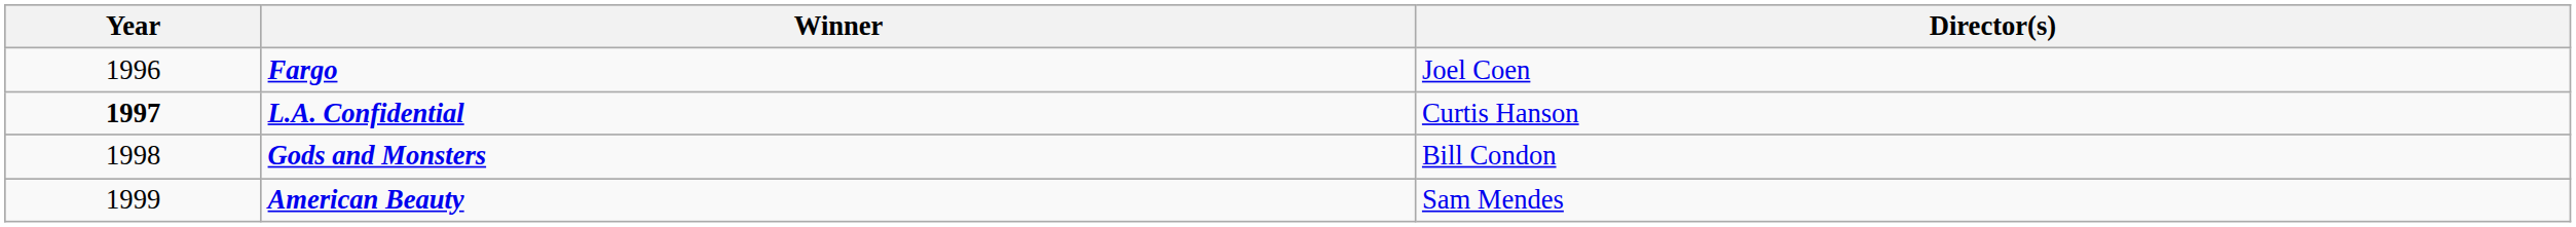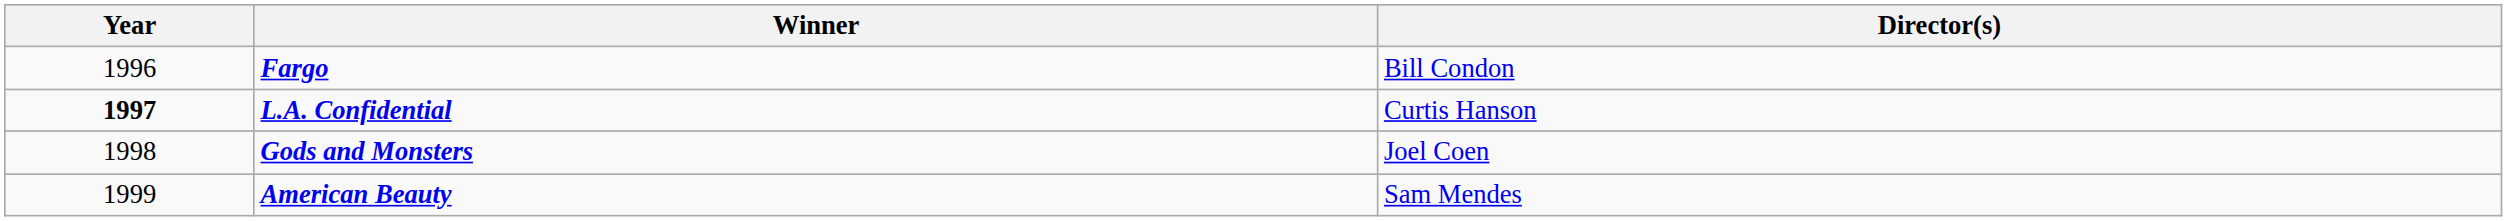 <table class="wikitable" width="95%" cellpadding="5">
 <tr>
 <th width="10%">Year</th>
 <th width="45%">Winner</th>
 <th width="45%">Director(s)</th>
 </tr>
 <tr>
 <td style="text-align:center;">1996</td>
 <td><strong> <em><a href='#'>Fargo</a></em> </strong></td>
-<td><a href='#'>Joel Coen</a></td>
+<td><a href='#'>Bill Condon</a></td>
 </tr>
 <tr>
 <td style="text-align:center;"><strong>1997</strong></td>
 <td><strong> <em><a href='#'>L.A. Confidential</a></em> </strong></td>
 <td><a href='#'>Curtis Hanson</a></td>
 </tr>
 <tr>
 <td style="text-align:center;">1998</td>
 <td><strong> <em><a href='#'>Gods and Monsters</a></em> </strong></td>
-<td><a href='#'>Bill Condon</a></td>
+<td><a href='#'>Joel Coen</a></td>
 </tr>
 <tr>
 <td style="text-align:center;">1999</td>
 <td><strong> <em><a href='#'>American Beauty</a></em> </strong></td>
 <td><a href='#'>Sam Mendes</a></td>
 </tr>
 </table>
